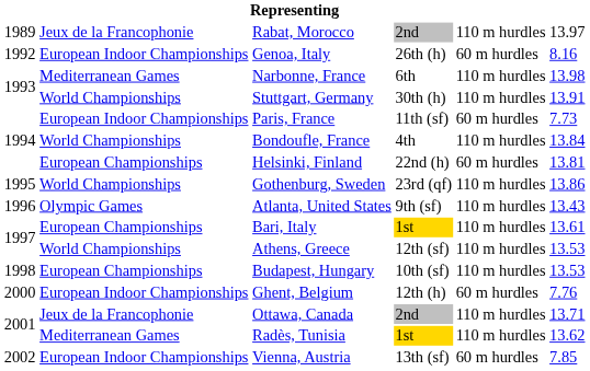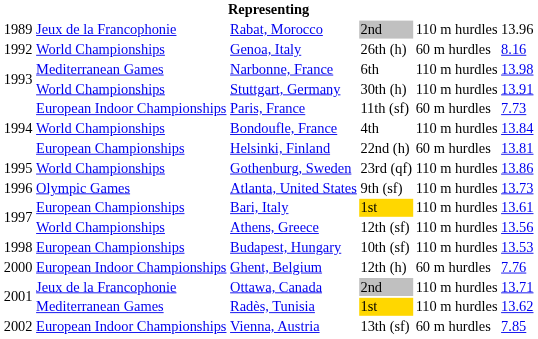 <table>
 <tr>
 <th colspan="6">Representing </th>
 </tr>
 <tr>
 <td>1989</td>
 <td><a href='#'>Jeux de la Francophonie</a></td>
 <td><a href='#'>Rabat, Morocco</a></td>
 <td bgcolor=silver>2nd</td>
 <td>110 m hurdles</td>
-<td>13.97</td>
+<td>13.96</td>
 </tr>
 <tr>
 <td>1992</td>
-<td><a href='#'>European Indoor Championships</a></td>
+<td><a href='#'>World Championships</a></td>
 <td><a href='#'>Genoa, Italy</a></td>
 <td>26th (h)</td>
 <td>60 m hurdles</td>
 <td><a href='#'>8.16</a></td>
 </tr>
 <tr>
 <td rowspan=2>1993</td>
 <td><a href='#'>Mediterranean Games</a></td>
 <td><a href='#'>Narbonne, France</a></td>
 <td>6th</td>
 <td>110 m hurdles</td>
 <td><a href='#'>13.98</a></td>
 </tr>
 <tr>
 <td><a href='#'>World Championships</a></td>
 <td><a href='#'>Stuttgart, Germany</a></td>
 <td>30th (h)</td>
 <td>110 m hurdles</td>
 <td><a href='#'>13.91</a></td>
 </tr>
 <tr>
 <td rowspan=3>1994</td>
 <td><a href='#'>European Indoor Championships</a></td>
 <td><a href='#'>Paris, France</a></td>
 <td>11th (sf)</td>
 <td>60 m hurdles</td>
 <td><a href='#'>7.73</a></td>
 </tr>
 <tr>
 <td><a href='#'>World Championships</a></td>
 <td><a href='#'>Bondoufle, France</a></td>
 <td>4th</td>
 <td>110 m hurdles</td>
 <td><a href='#'>13.84</a></td>
 </tr>
 <tr>
 <td><a href='#'>European Championships</a></td>
 <td><a href='#'>Helsinki, Finland</a></td>
 <td>22nd (h)</td>
 <td>60 m hurdles</td>
 <td><a href='#'>13.81</a></td>
 </tr>
 <tr>
 <td>1995</td>
 <td><a href='#'>World Championships</a></td>
 <td><a href='#'>Gothenburg, Sweden</a></td>
 <td>23rd (qf)</td>
 <td>110 m hurdles</td>
 <td><a href='#'>13.86</a></td>
 </tr>
 <tr>
 <td>1996</td>
 <td><a href='#'>Olympic Games</a></td>
 <td><a href='#'>Atlanta, United States</a></td>
 <td>9th (sf)</td>
 <td>110 m hurdles</td>
-<td><a href='#'>13.43</a></td>
+<td><a href='#'>13.73</a></td>
 </tr>
 <tr>
 <td rowspan=2>1997</td>
 <td><a href='#'>European Championships</a></td>
 <td><a href='#'>Bari, Italy</a></td>
 <td bgcolor=gold>1st</td>
 <td>110 m hurdles</td>
 <td><a href='#'>13.61</a></td>
 </tr>
 <tr>
 <td><a href='#'>World Championships</a></td>
 <td><a href='#'>Athens, Greece</a></td>
 <td>12th (sf)</td>
 <td>110 m hurdles</td>
-<td><a href='#'>13.53</a></td>
+<td><a href='#'>13.56</a></td>
 </tr>
 <tr>
 <td>1998</td>
 <td><a href='#'>European Championships</a></td>
 <td><a href='#'>Budapest, Hungary</a></td>
 <td>10th (sf)</td>
 <td>110 m hurdles</td>
 <td><a href='#'>13.53</a></td>
 </tr>
 <tr>
 <td>2000</td>
 <td><a href='#'>European Indoor Championships</a></td>
 <td><a href='#'>Ghent, Belgium</a></td>
 <td>12th (h)</td>
 <td>60 m hurdles</td>
 <td><a href='#'>7.76</a></td>
 </tr>
 <tr>
 <td rowspan=2>2001</td>
 <td><a href='#'>Jeux de la Francophonie</a></td>
 <td><a href='#'>Ottawa, Canada</a></td>
 <td bgcolor=silver>2nd</td>
 <td>110 m hurdles</td>
 <td><a href='#'>13.71</a></td>
 </tr>
 <tr>
 <td><a href='#'>Mediterranean Games</a></td>
 <td><a href='#'>Radès, Tunisia</a></td>
 <td bgcolor=gold>1st</td>
 <td>110 m hurdles</td>
 <td><a href='#'>13.62</a></td>
 </tr>
 <tr>
 <td>2002</td>
 <td><a href='#'>European Indoor Championships</a></td>
 <td><a href='#'>Vienna, Austria</a></td>
 <td>13th (sf)</td>
 <td>60 m hurdles</td>
 <td><a href='#'>7.85</a></td>
 </tr>
 </table>
